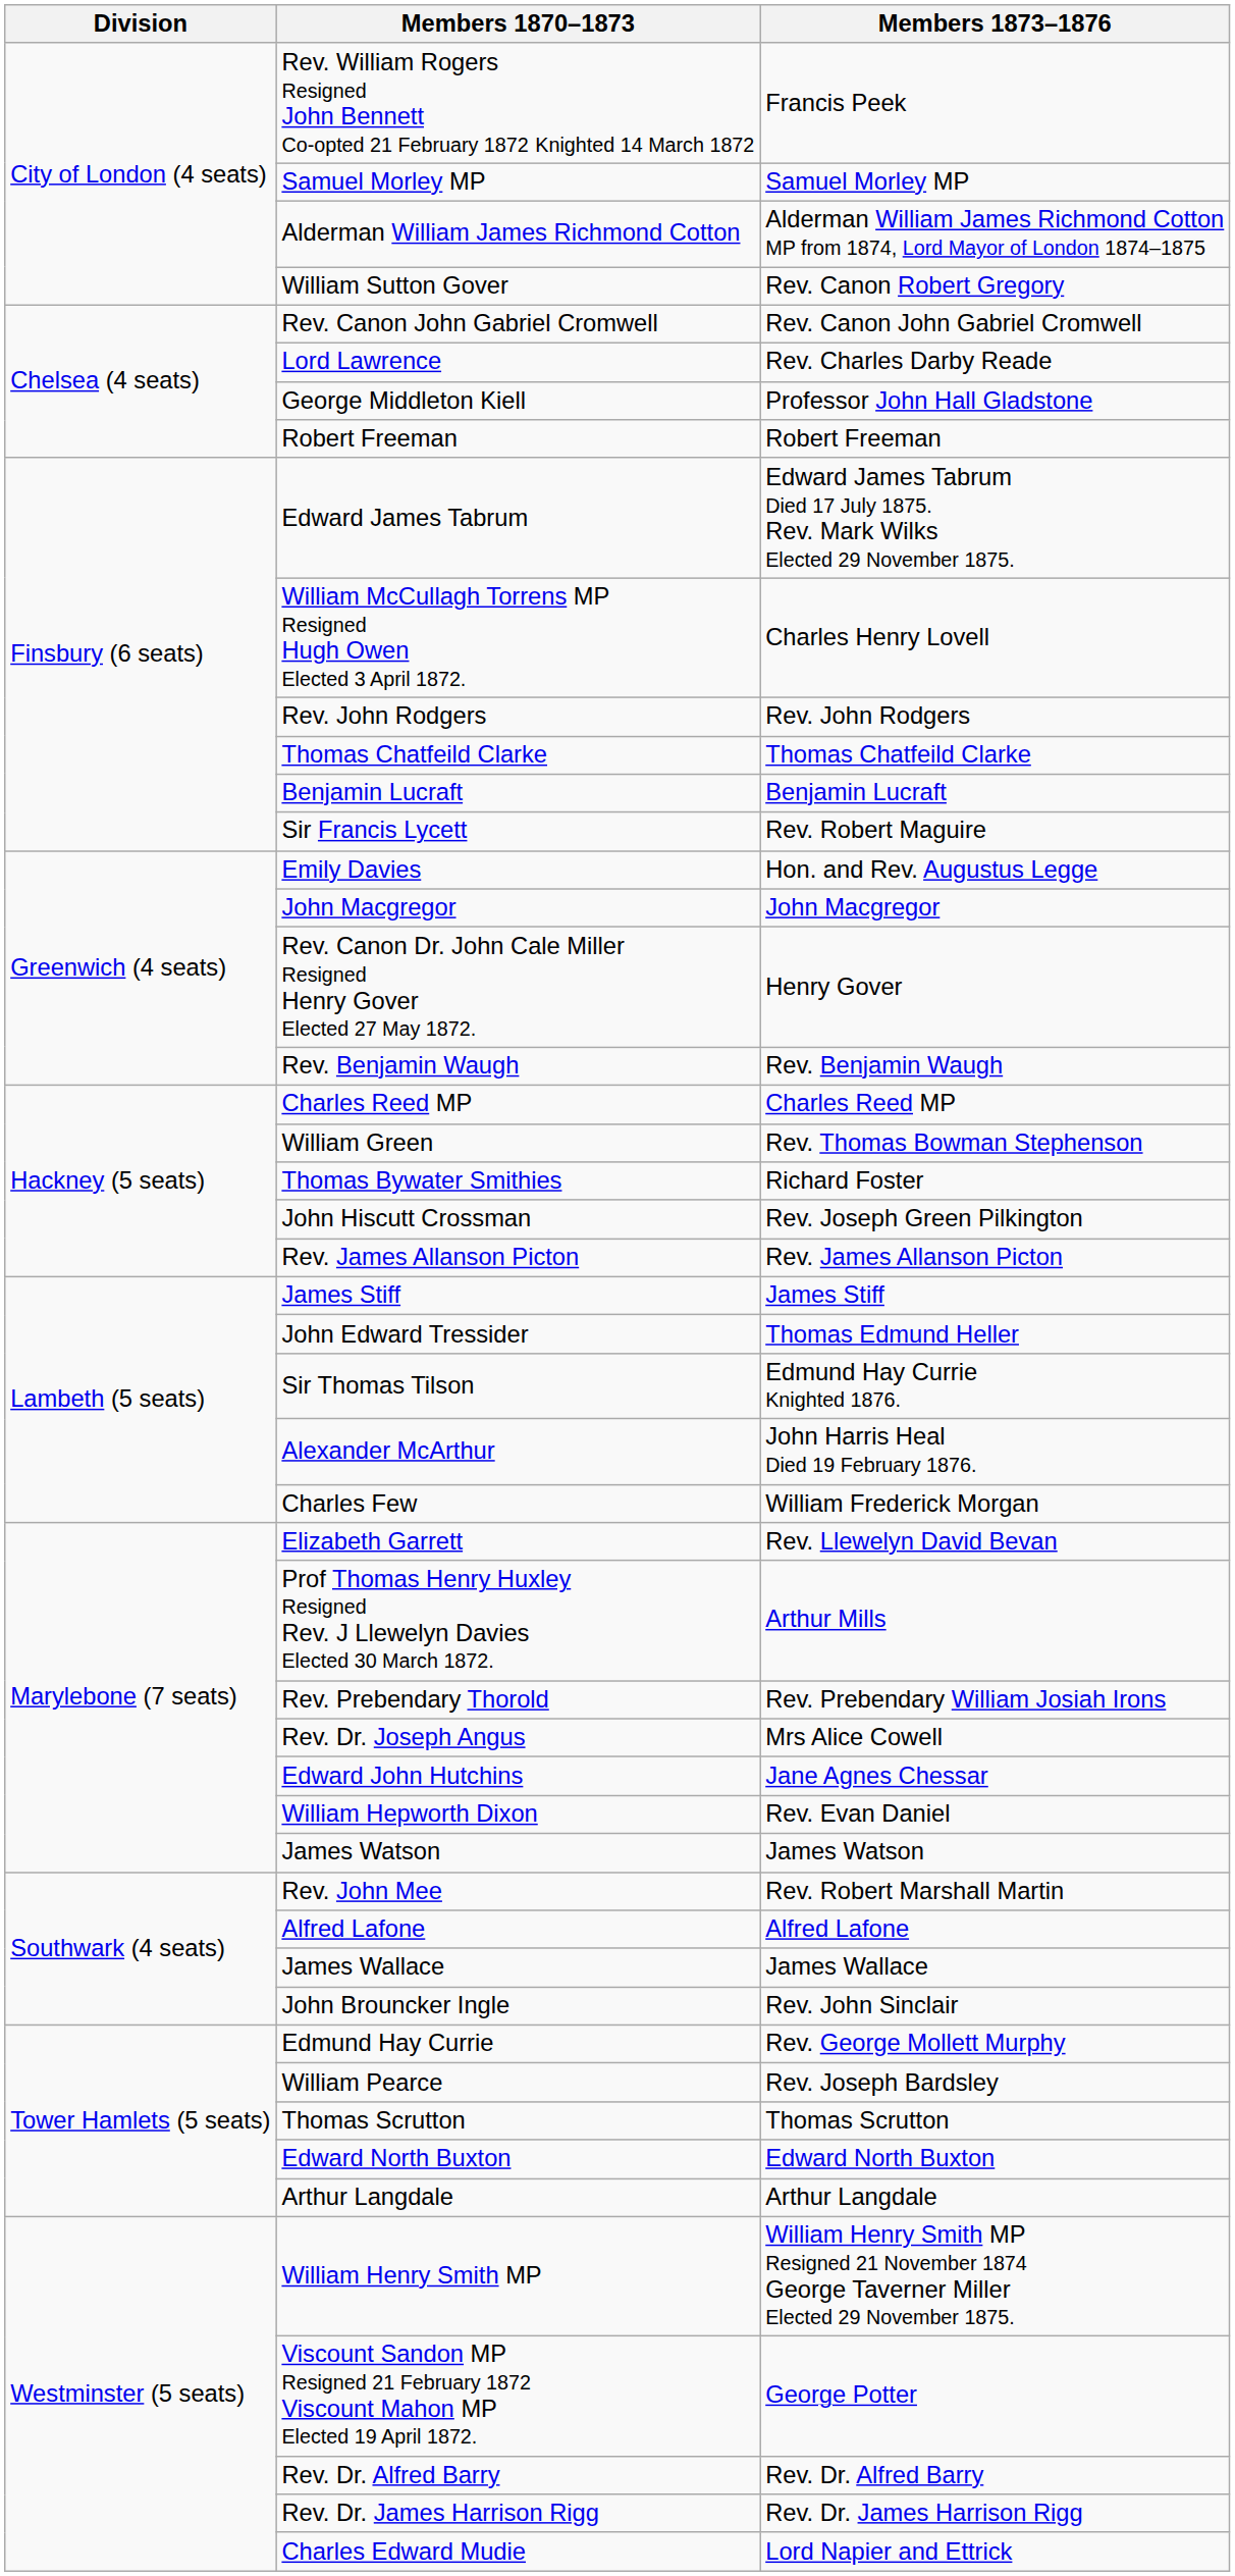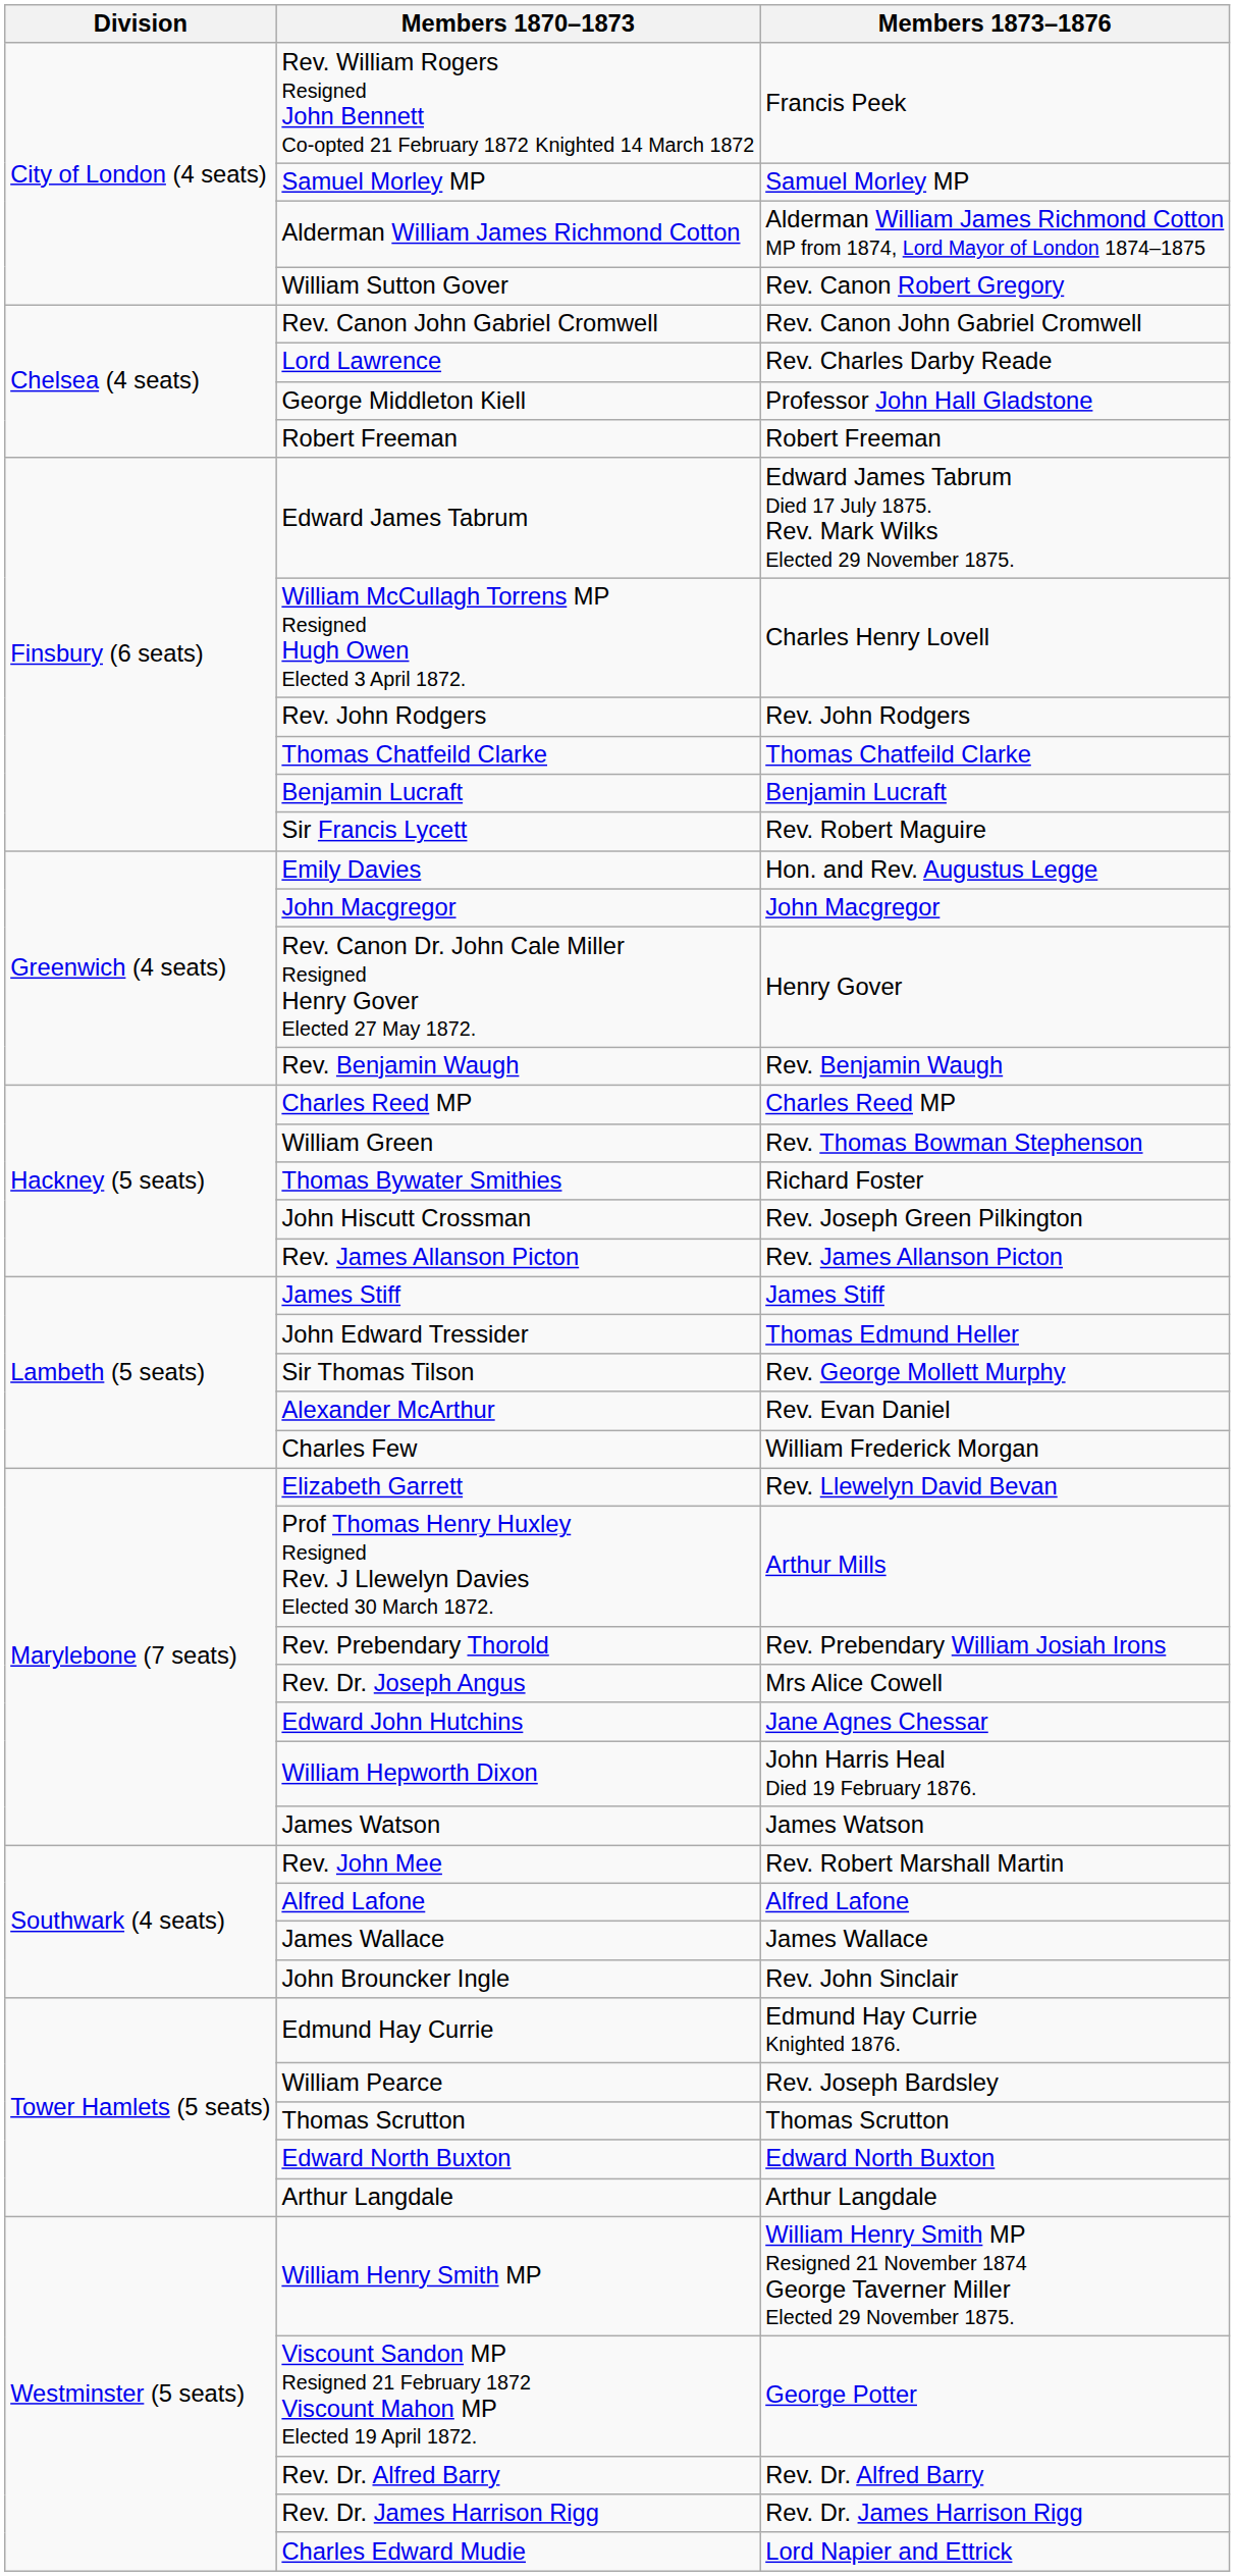 <table class="wikitable">
 <tr>
 <th>Division</th>
 <th>Members 1870–1873</th>
 <th>Members 1873–1876</th>
 </tr>
 <tr>
 <td rowspan="4"><a href='#'>City of London</a> (4 seats)</td>
 <td>Rev. William Rogers<small><br>Resigned<br></small><a href='#'>John Bennett</a><small><br>Co-opted 21 February 1872</small> <small>Knighted 14 March 1872</small></td>
 <td>Francis Peek</td>
 </tr>
 <tr>
 <td><a href='#'>Samuel Morley</a> MP</td>
 <td><a href='#'>Samuel Morley</a> MP</td>
 </tr>
 <tr>
 <td>Alderman <a href='#'>William James Richmond Cotton</a></td>
 <td>Alderman <a href='#'>William James Richmond Cotton</a><small><br>MP from 1874, <a href='#'>Lord Mayor of London</a> 1874–1875</small></td>
 </tr>
 <tr>
 <td>William Sutton Gover</td>
 <td>Rev. Canon <a href='#'>Robert Gregory</a></td>
 </tr>
 <tr>
 <td rowspan="4"><a href='#'>Chelsea</a> (4 seats)</td>
 <td>Rev. Canon John Gabriel Cromwell</td>
 <td>Rev. Canon John Gabriel Cromwell</td>
 </tr>
 <tr>
 <td><a href='#'>Lord Lawrence</a></td>
 <td>Rev. Charles Darby Reade</td>
 </tr>
 <tr>
 <td>George Middleton Kiell</td>
 <td>Professor <a href='#'>John Hall Gladstone</a></td>
 </tr>
 <tr>
 <td>Robert Freeman</td>
 <td>Robert Freeman</td>
 </tr>
 <tr>
 <td rowspan="6"><a href='#'>Finsbury</a> (6 seats)</td>
 <td>Edward James Tabrum</td>
 <td>Edward James Tabrum<small><br>Died 17 July 1875.</small><br>Rev. Mark Wilks<small><br>Elected 29 November 1875.</small></td>
 </tr>
 <tr>
 <td><a href='#'>William McCullagh Torrens</a> MP<small><br>Resigned<br></small><a href='#'>Hugh Owen</a><small><br>Elected 3 April 1872.</small></td>
 <td>Charles Henry Lovell</td>
 </tr>
 <tr>
 <td>Rev. John Rodgers</td>
 <td>Rev. John Rodgers</td>
 </tr>
 <tr>
 <td><a href='#'>Thomas Chatfeild Clarke</a></td>
 <td><a href='#'>Thomas Chatfeild Clarke</a></td>
 </tr>
 <tr>
 <td><a href='#'>Benjamin Lucraft</a></td>
 <td><a href='#'>Benjamin Lucraft</a></td>
 </tr>
 <tr>
 <td>Sir <a href='#'>Francis Lycett</a></td>
 <td>Rev. Robert Maguire</td>
 </tr>
 <tr>
 <td rowspan="4"><a href='#'>Greenwich</a> (4 seats)</td>
 <td><a href='#'>Emily Davies</a></td>
 <td>Hon. and Rev. <a href='#'>Augustus Legge</a></td>
 </tr>
 <tr>
 <td><a href='#'>John Macgregor</a></td>
 <td><a href='#'>John Macgregor</a></td>
 </tr>
 <tr>
 <td>Rev. Canon Dr. John Cale Miller<small><br>Resigned<br></small>Henry Gover<small><br>Elected 27 May 1872.</small></td>
 <td>Henry Gover</td>
 </tr>
 <tr>
 <td>Rev. <a href='#'>Benjamin Waugh</a></td>
 <td>Rev. <a href='#'>Benjamin Waugh</a></td>
 </tr>
 <tr>
 <td rowspan="5"><a href='#'>Hackney</a> (5 seats)</td>
 <td><a href='#'>Charles Reed</a> MP</td>
 <td><a href='#'>Charles Reed</a> MP</td>
 </tr>
 <tr>
 <td>William Green</td>
 <td>Rev. <a href='#'>Thomas Bowman Stephenson</a></td>
 </tr>
 <tr>
 <td><a href='#'>Thomas Bywater Smithies</a></td>
 <td>Richard Foster</td>
 </tr>
 <tr>
 <td>John Hiscutt Crossman</td>
 <td>Rev. Joseph Green Pilkington</td>
 </tr>
 <tr>
 <td>Rev. <a href='#'>James Allanson Picton</a></td>
 <td>Rev. <a href='#'>James Allanson Picton</a></td>
 </tr>
 <tr>
 <td rowspan="5"><a href='#'>Lambeth</a> (5 seats)</td>
 <td><a href='#'>James Stiff</a></td>
 <td><a href='#'>James Stiff</a></td>
 </tr>
 <tr>
 <td>John Edward Tressider</td>
 <td><a href='#'>Thomas Edmund Heller</a></td>
 </tr>
 <tr>
 <td>Sir Thomas Tilson</td>
-<td>Edmund Hay Currie<small><br>Knighted 1876.</small></td>
+<td>Rev. <a href='#'>George Mollett Murphy</a></td>
 </tr>
 <tr>
 <td><a href='#'>Alexander McArthur</a></td>
-<td>John Harris Heal<small><br>Died 19 February 1876.</small></td>
+<td>Rev. Evan Daniel</td>
 </tr>
 <tr>
 <td>Charles Few</td>
 <td>William Frederick Morgan</td>
 </tr>
 <tr>
 <td rowspan="7"><a href='#'>Marylebone</a> (7 seats)</td>
 <td><a href='#'>Elizabeth Garrett</a></td>
 <td>Rev. <a href='#'>Llewelyn David Bevan</a></td>
 </tr>
 <tr>
 <td>Prof <a href='#'>Thomas Henry Huxley</a><small><br>Resigned<br></small>Rev. J Llewelyn Davies<small><br>Elected 30 March 1872.</small></td>
 <td><a href='#'>Arthur Mills</a></td>
 </tr>
 <tr>
 <td>Rev. Prebendary <a href='#'>Thorold</a></td>
 <td>Rev. Prebendary <a href='#'>William Josiah Irons</a></td>
 </tr>
 <tr>
 <td>Rev. Dr. <a href='#'>Joseph Angus</a></td>
 <td>Mrs Alice Cowell</td>
 </tr>
 <tr>
 <td><a href='#'>Edward John Hutchins</a></td>
 <td><a href='#'>Jane Agnes Chessar</a></td>
 </tr>
 <tr>
 <td><a href='#'>William Hepworth Dixon</a></td>
-<td>Rev. Evan Daniel</td>
+<td>John Harris Heal<small><br>Died 19 February 1876.</small></td>
 </tr>
 <tr>
 <td>James Watson</td>
 <td>James Watson</td>
 </tr>
 <tr>
 <td rowspan="4"><a href='#'>Southwark</a> (4 seats)</td>
 <td>Rev. <a href='#'>John Mee</a></td>
 <td>Rev. Robert Marshall Martin</td>
 </tr>
 <tr>
 <td><a href='#'>Alfred Lafone</a></td>
 <td><a href='#'>Alfred Lafone</a></td>
 </tr>
 <tr>
 <td>James Wallace</td>
 <td>James Wallace</td>
 </tr>
 <tr>
 <td>John Brouncker Ingle</td>
 <td>Rev. John Sinclair</td>
 </tr>
 <tr>
 <td rowspan="5"><a href='#'>Tower Hamlets</a> (5 seats)</td>
 <td>Edmund Hay Currie</td>
-<td>Rev. <a href='#'>George Mollett Murphy</a></td>
+<td>Edmund Hay Currie<small><br>Knighted 1876.</small></td>
 </tr>
 <tr>
 <td>William Pearce</td>
 <td>Rev. Joseph Bardsley</td>
 </tr>
 <tr>
 <td>Thomas Scrutton</td>
 <td>Thomas Scrutton</td>
 </tr>
 <tr>
 <td><a href='#'>Edward North Buxton</a></td>
 <td><a href='#'>Edward North Buxton</a></td>
 </tr>
 <tr>
 <td>Arthur Langdale</td>
 <td>Arthur Langdale</td>
 </tr>
 <tr>
 <td rowspan="5"><a href='#'>Westminster</a> (5 seats)</td>
 <td><a href='#'>William Henry Smith</a> MP</td>
 <td><a href='#'>William Henry Smith</a> MP<small><br>Resigned 21 November 1874</small> <br>George Taverner Miller<small><br>Elected 29 November 1875.</small></td>
 </tr>
 <tr>
 <td><a href='#'>Viscount Sandon</a> MP<small><br>Resigned 21 February 1872</small><br><a href='#'>Viscount Mahon</a> MP<small><br>Elected 19 April 1872.</small></td>
 <td><a href='#'>George Potter</a></td>
 </tr>
 <tr>
 <td>Rev. Dr. <a href='#'>Alfred Barry</a></td>
 <td>Rev. Dr. <a href='#'>Alfred Barry</a></td>
 </tr>
 <tr>
 <td>Rev. Dr. <a href='#'>James Harrison Rigg</a></td>
 <td>Rev. Dr. <a href='#'>James Harrison Rigg</a></td>
 </tr>
 <tr>
 <td><a href='#'>Charles Edward Mudie</a></td>
 <td><a href='#'>Lord Napier and Ettrick</a></td>
 </tr>
 </table>
